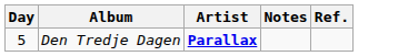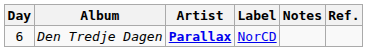 <table class="wikitable">
 <tr>
 <th>Day</th>
 <th>Album</th>
 <th>Artist</th>
+<th>Label</th>
 <th>Notes</th>
 <th>Ref.</th>
 </tr>
 <tr>
-<td rowspan="1" style="text-align:center;">5</td>
+<td rowspan="1" style="text-align:center;">6</td>
 <td><em>Den Tredje Dagen</em></td>
 <td><strong><a href='#'>Parallax</a></strong></td>
+<td><a href='#'>NorCD</a></td>
 <td></td>
 <td style="text-align:center;"></td>
 </tr>
 </table>
